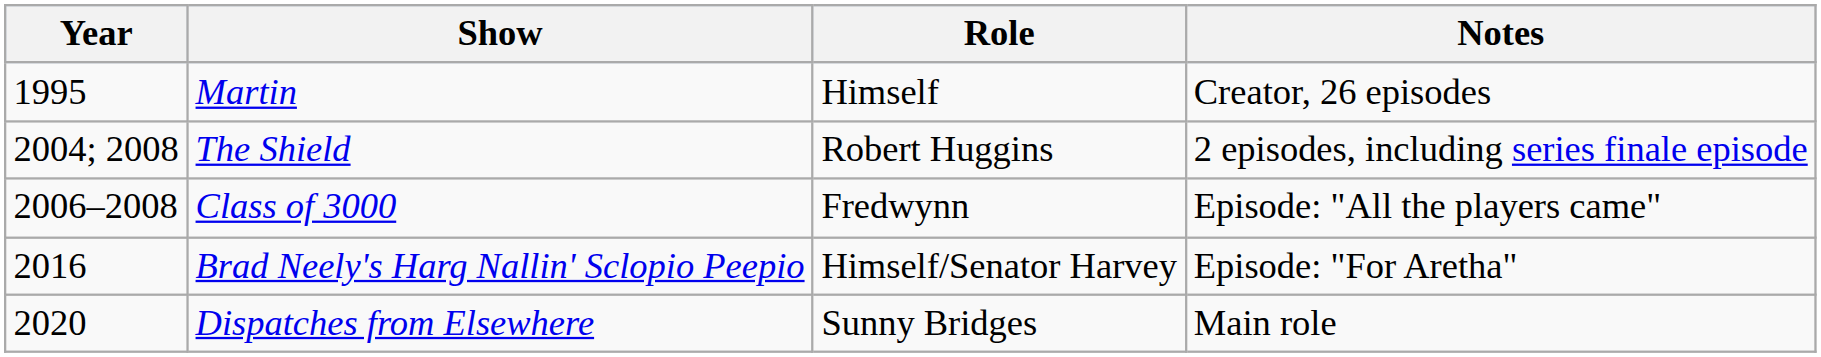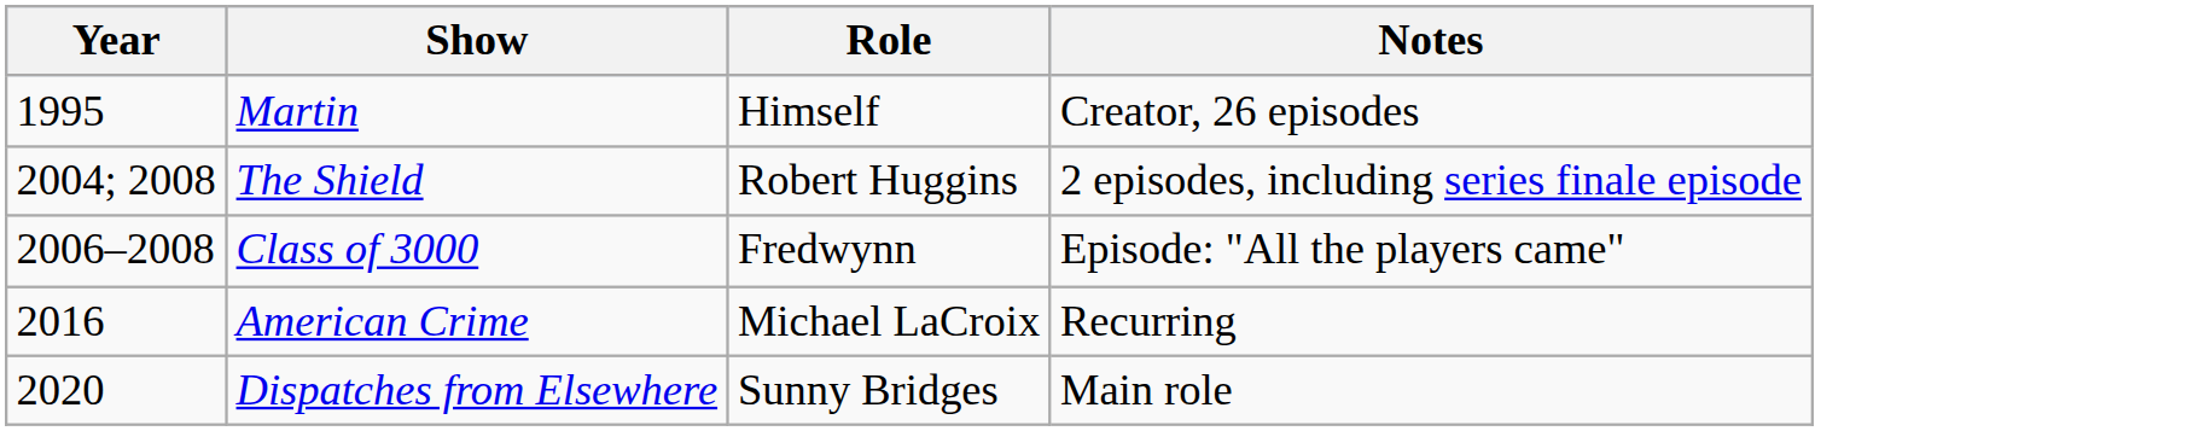 <table class="wikitable sortable">
 <tr style="background:#b0c4de; text-align:center;">
 <th>Year</th>
 <th>Show</th>
 <th>Role</th>
 <th class="unsortable">Notes</th>
 </tr>
 <tr>
 <td>1995</td>
 <td><em><a href='#'>Martin</a></em></td>
 <td>Himself</td>
 <td>Creator, 26 episodes</td>
 </tr>
 <tr>
 <td>2004; 2008</td>
 <td data-sort-value="Shield, The"><em><a href='#'>The Shield</a></em></td>
 <td>Robert Huggins</td>
 <td>2 episodes, including <a href='#'>series finale episode</a></td>
 </tr>
 <tr>
 <td>2006–2008</td>
 <td><em><a href='#'>Class of 3000</a></em></td>
 <td>Fredwynn</td>
 <td>Episode: "All the players came"</td>
 </tr>
 <tr>
 <td>2016</td>
-<td><em><a href='#'>Brad Neely's Harg Nallin' Sclopio Peepio</a></em></td>
-<td>Himself/Senator Harvey</td>
-<td>Episode: "For Aretha"</td>
+<td><em><a href='#'>American Crime</a></em></td>
+<td>Michael LaCroix</td>
+<td>Recurring</td>
 </tr>
 <tr>
 <td>2020</td>
 <td><em><a href='#'>Dispatches from Elsewhere</a></em></td>
 <td>Sunny Bridges</td>
 <td>Main role</td>
 </tr>
 </table>
